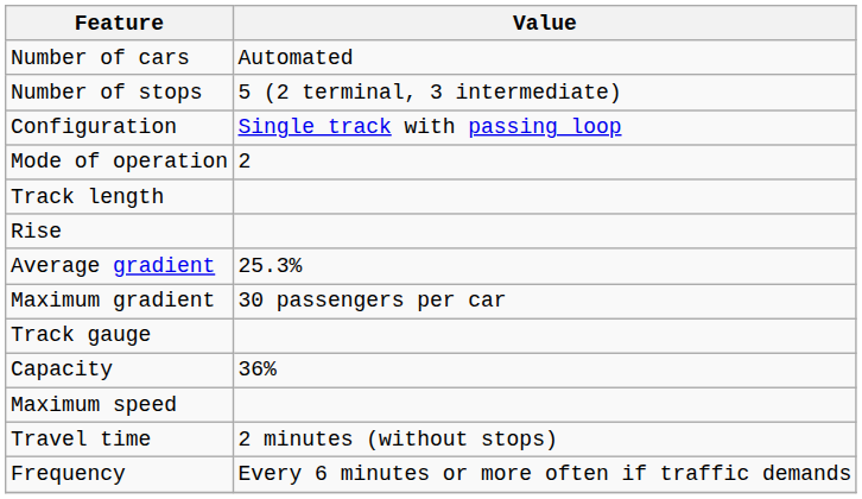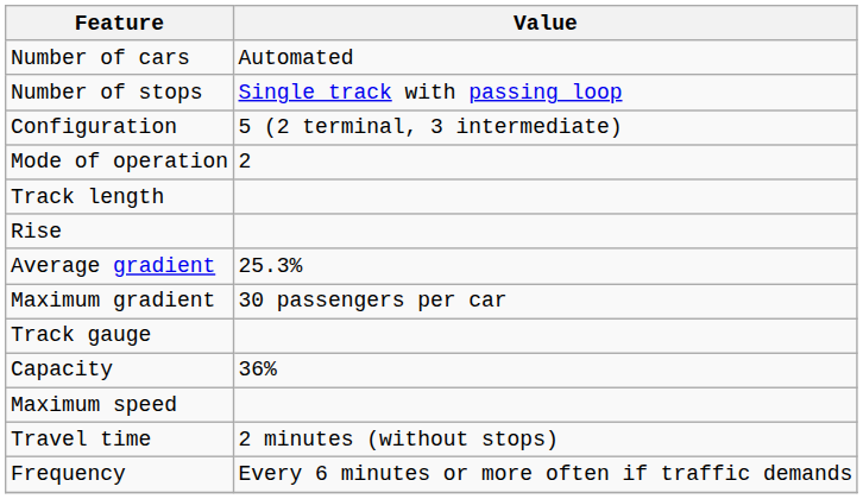 <table class="wikitable sortable mw-datatable plainrowheaders">
 <tr>
 <th>Feature</th>
 <th>Value</th>
 </tr>
 <tr>
 <td>Number of cars</td>
 <td>Automated</td>
 </tr>
 <tr>
 <td>Number of stops</td>
-<td>5 (2 terminal, 3 intermediate)</td>
+<td><a href='#'>Single track</a> with <a href='#'>passing loop</a></td>
 </tr>
 <tr>
 <td>Configuration</td>
-<td><a href='#'>Single track</a> with <a href='#'>passing loop</a></td>
+<td>5 (2 terminal, 3 intermediate)</td>
 </tr>
 <tr>
 <td>Mode of operation</td>
 <td>2</td>
 </tr>
 <tr>
 <td>Track length</td>
 <td></td>
 </tr>
 <tr>
 <td>Rise</td>
 <td></td>
 </tr>
 <tr>
 <td>Average <a href='#'>gradient</a></td>
 <td>25.3%</td>
 </tr>
 <tr>
 <td>Maximum gradient</td>
 <td>30 passengers per car</td>
 </tr>
 <tr>
 <td>Track gauge</td>
 <td></td>
 </tr>
 <tr>
 <td>Capacity</td>
 <td>36%</td>
 </tr>
 <tr>
 <td>Maximum speed</td>
 <td></td>
 </tr>
 <tr>
 <td>Travel time</td>
 <td>2 minutes (without stops)</td>
 </tr>
 <tr>
 <td>Frequency</td>
 <td>Every 6 minutes or more often if traffic demands</td>
 </tr>
 <tr>
 </tr>
 </table>
